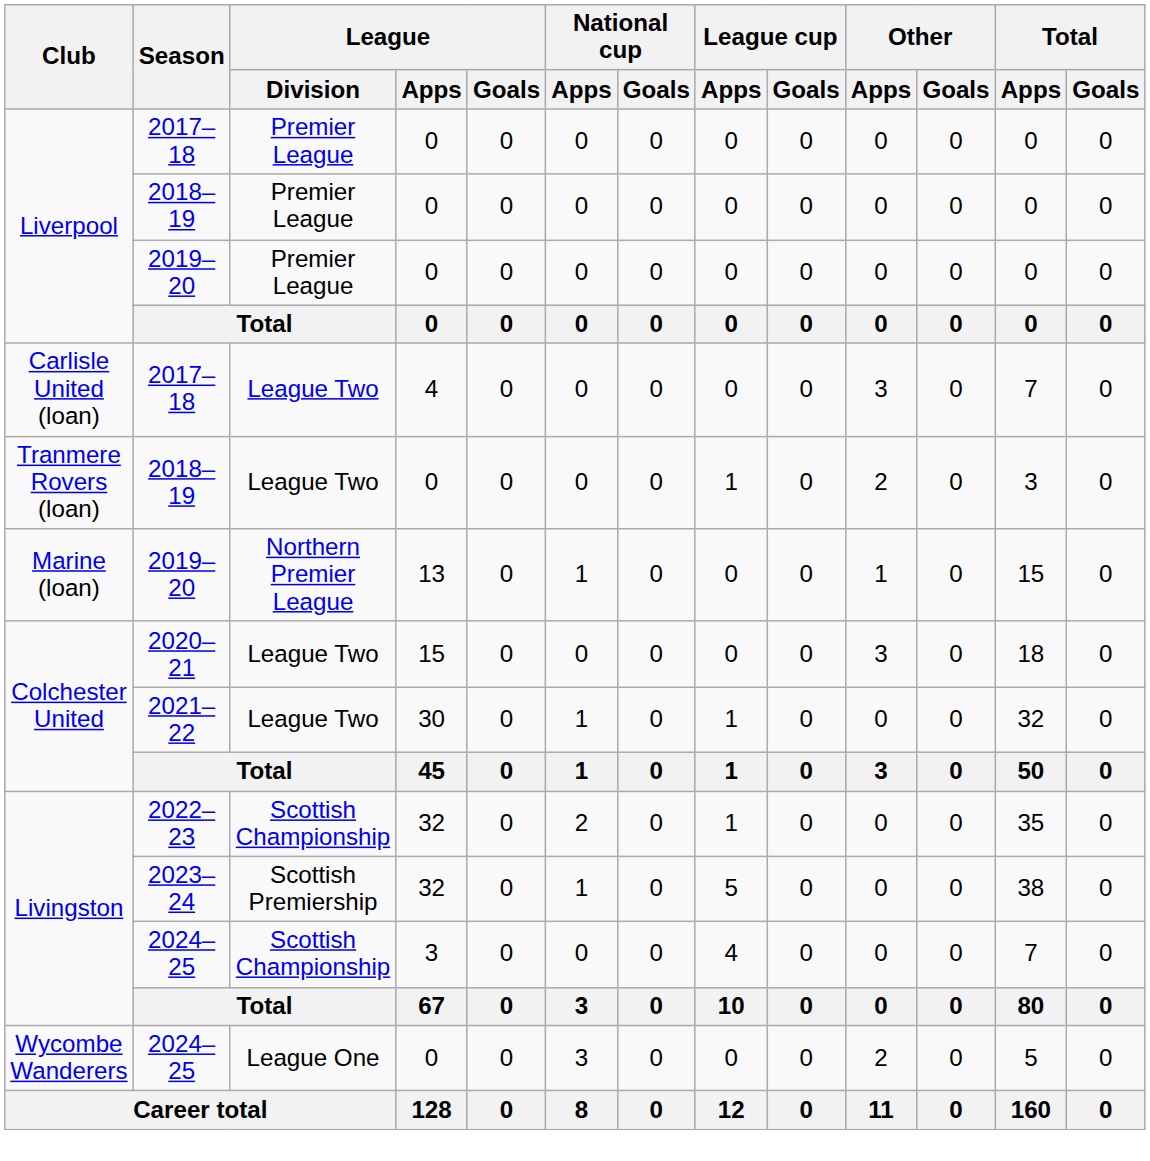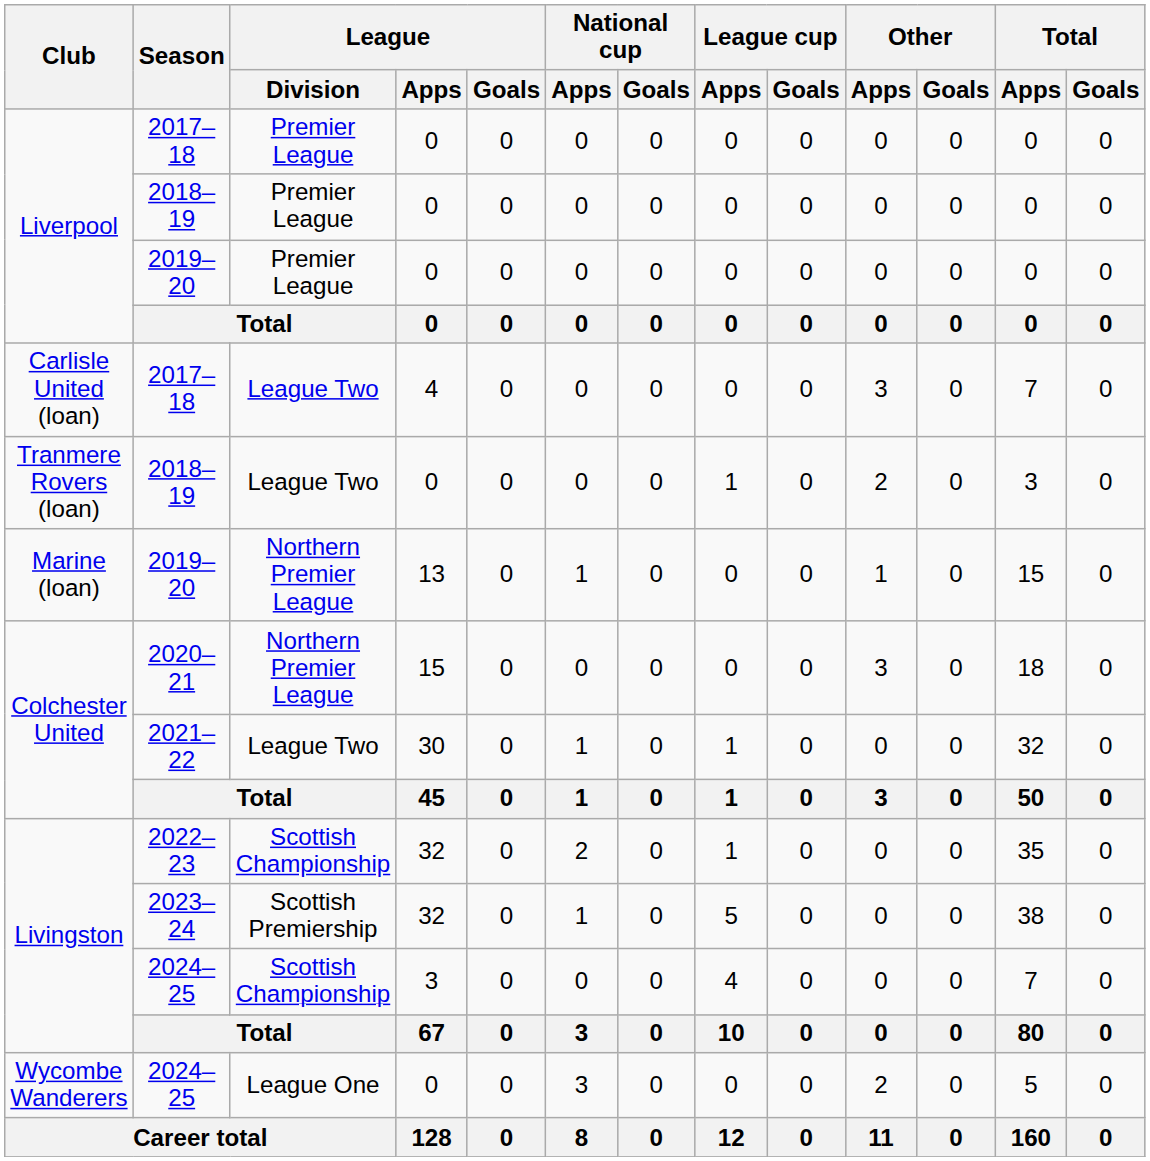 <table class="wikitable" style="text-align:center">
 <tr>
 <th rowspan="2">Club</th>
 <th rowspan="2">Season</th>
 <th colspan="3">League</th>
 <th colspan="2">National cup</th>
 <th colspan="2">League cup</th>
 <th colspan="2">Other</th>
 <th colspan="2">Total</th>
 </tr>
 <tr>
 <th>Division</th>
 <th>Apps</th>
 <th>Goals</th>
 <th>Apps</th>
 <th>Goals</th>
 <th>Apps</th>
 <th>Goals</th>
 <th>Apps</th>
 <th>Goals</th>
 <th>Apps</th>
 <th>Goals</th>
 </tr>
 <tr>
 <td rowspan=4><a href='#'>Liverpool</a></td>
 <td><a href='#'>2017–18</a></td>
 <td><a href='#'>Premier League</a></td>
 <td>0</td>
 <td>0</td>
 <td>0</td>
 <td>0</td>
 <td>0</td>
 <td>0</td>
 <td>0</td>
 <td>0</td>
 <td>0</td>
 <td>0</td>
 </tr>
 <tr>
 <td><a href='#'>2018–19</a></td>
 <td>Premier League</td>
 <td>0</td>
 <td>0</td>
 <td>0</td>
 <td>0</td>
 <td>0</td>
 <td>0</td>
 <td>0</td>
 <td>0</td>
 <td>0</td>
 <td>0</td>
 </tr>
 <tr>
 <td><a href='#'>2019–20</a></td>
 <td>Premier League</td>
 <td>0</td>
 <td>0</td>
 <td>0</td>
 <td>0</td>
 <td>0</td>
 <td>0</td>
 <td>0</td>
 <td>0</td>
 <td>0</td>
 <td>0</td>
 </tr>
 <tr>
 <th colspan="2">Total</th>
 <th>0</th>
 <th>0</th>
 <th>0</th>
 <th>0</th>
 <th>0</th>
 <th>0</th>
 <th>0</th>
 <th>0</th>
 <th>0</th>
 <th>0</th>
 </tr>
 <tr>
 <td><a href='#'>Carlisle United</a> (loan)</td>
 <td><a href='#'>2017–18</a></td>
 <td><a href='#'>League Two</a></td>
 <td>4</td>
 <td>0</td>
 <td>0</td>
 <td>0</td>
 <td>0</td>
 <td>0</td>
 <td>3</td>
 <td>0</td>
 <td>7</td>
 <td>0</td>
 </tr>
 <tr>
 <td><a href='#'>Tranmere Rovers</a> (loan)</td>
 <td><a href='#'>2018–19</a></td>
 <td>League Two</td>
 <td>0</td>
 <td>0</td>
 <td>0</td>
 <td>0</td>
 <td>1</td>
 <td>0</td>
 <td>2</td>
 <td>0</td>
 <td>3</td>
 <td>0</td>
 </tr>
 <tr>
 <td><a href='#'>Marine</a> (loan)</td>
 <td><a href='#'>2019–20</a></td>
 <td><a href='#'>Northern Premier League</a></td>
 <td>13</td>
 <td>0</td>
 <td>1</td>
 <td>0</td>
 <td>0</td>
 <td>0</td>
 <td>1</td>
 <td>0</td>
 <td>15</td>
 <td>0</td>
 </tr>
 <tr>
 <td rowspan=3><a href='#'>Colchester United</a></td>
 <td><a href='#'>2020–21</a></td>
-<td>League Two</td>
+<td><a href='#'>Northern Premier League</a></td>
 <td>15</td>
 <td>0</td>
 <td>0</td>
 <td>0</td>
 <td>0</td>
 <td>0</td>
 <td>3</td>
 <td>0</td>
 <td>18</td>
 <td>0</td>
 </tr>
 <tr>
 <td><a href='#'>2021–22</a></td>
 <td>League Two</td>
 <td>30</td>
 <td>0</td>
 <td>1</td>
 <td>0</td>
 <td>1</td>
 <td>0</td>
 <td>0</td>
 <td>0</td>
 <td>32</td>
 <td>0</td>
 </tr>
 <tr>
 <th colspan="2">Total</th>
 <th>45</th>
 <th>0</th>
 <th>1</th>
 <th>0</th>
 <th>1</th>
 <th>0</th>
 <th>3</th>
 <th>0</th>
 <th>50</th>
 <th>0</th>
 </tr>
 <tr>
 <td rowspan=4><a href='#'>Livingston</a></td>
 <td><a href='#'>2022–23</a></td>
 <td><a href='#'>Scottish Championship</a></td>
 <td>32</td>
 <td>0</td>
 <td>2</td>
 <td>0</td>
 <td>1</td>
 <td>0</td>
 <td>0</td>
 <td>0</td>
 <td>35</td>
 <td>0</td>
 </tr>
 <tr>
 <td><a href='#'>2023–24</a></td>
 <td>Scottish Premiership</td>
 <td>32</td>
 <td>0</td>
 <td>1</td>
 <td>0</td>
 <td>5</td>
 <td>0</td>
 <td>0</td>
 <td>0</td>
 <td>38</td>
 <td>0</td>
 </tr>
 <tr>
 <td><a href='#'>2024–25</a></td>
 <td><a href='#'>Scottish Championship</a></td>
 <td>3</td>
 <td>0</td>
 <td>0</td>
 <td>0</td>
 <td>4</td>
 <td>0</td>
 <td>0</td>
 <td>0</td>
 <td>7</td>
 <td>0</td>
 </tr>
 <tr>
 <th colspan="2">Total</th>
 <th>67</th>
 <th>0</th>
 <th>3</th>
 <th>0</th>
 <th>10</th>
 <th>0</th>
 <th>0</th>
 <th>0</th>
 <th>80</th>
 <th>0</th>
 </tr>
 <tr>
 <td><a href='#'>Wycombe Wanderers</a></td>
 <td><a href='#'>2024–25</a></td>
 <td>League One</td>
 <td>0</td>
 <td>0</td>
 <td>3</td>
 <td>0</td>
 <td>0</td>
 <td>0</td>
 <td>2</td>
 <td>0</td>
 <td>5</td>
 <td>0</td>
 </tr>
 <tr>
 <th colspan="3">Career total</th>
 <th>128</th>
 <th>0</th>
 <th>8</th>
 <th>0</th>
 <th>12</th>
 <th>0</th>
 <th>11</th>
 <th>0</th>
 <th>160</th>
 <th>0</th>
 </tr>
 </table>
